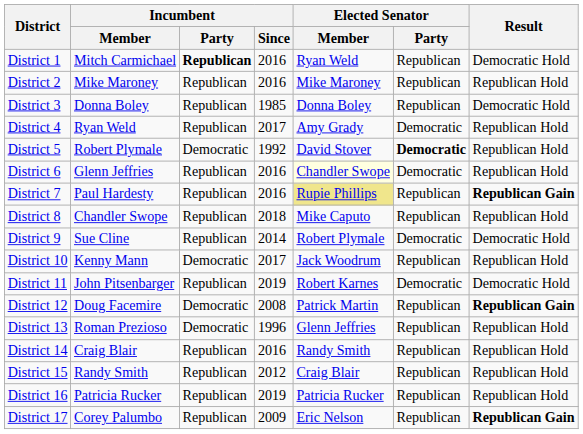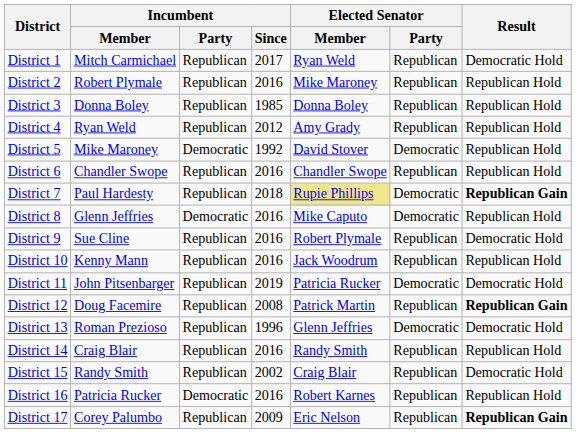 <table class="wikitable sortable">
 <tr>
 <th rowspan="2">District</th>
 <th colspan="3">Incumbent</th>
 <th colspan="2">Elected Senator</th>
 <th rowspan="2">Result</th>
 </tr>
 <tr>
 <th>Member</th>
 <th>Party</th>
 <th>Since</th>
 <th>Member</th>
 <th>Party</th>
 </tr>
 <tr>
 <td><a href='#'>District 1</a></td>
 <td><a href='#'>Mitch Carmichael</a></td>
-<td><strong>Republican</strong></td>
-<td>2016</td>
+<td>Republican</td>
+<td>2017</td>
 <td><a href='#'>Ryan Weld</a></td>
 <td>Republican</td>
 <td>Democratic Hold</td>
 </tr>
 <tr>
 <td><a href='#'>District 2</a></td>
-<td><a href='#'>Mike Maroney</a></td>
+<td><a href='#'>Robert Plymale</a></td>
 <td>Republican</td>
 <td>2016</td>
 <td><a href='#'>Mike Maroney</a></td>
 <td>Republican</td>
 <td>Republican Hold</td>
 </tr>
 <tr>
 <td><a href='#'>District 3</a></td>
 <td><a href='#'>Donna Boley</a></td>
 <td>Republican</td>
 <td>1985</td>
 <td><a href='#'>Donna Boley</a></td>
 <td>Republican</td>
-<td>Democratic Hold</td>
+<td>Republican Hold</td>
 </tr>
 <tr>
 <td><a href='#'>District 4</a></td>
 <td><a href='#'>Ryan Weld</a></td>
 <td>Republican</td>
-<td>2017</td>
+<td>2012</td>
 <td><a href='#'>Amy Grady</a></td>
+<td>Republican</td>
+<td>Republican Hold</td>
+</tr>
+<tr>
+<td><a href='#'>District 5</a></td>
+<td><a href='#'>Mike Maroney</a></td>
+<td>Democratic</td>
+<td>1992</td>
+<td><a href='#'>David Stover</a></td>
 <td>Democratic</td>
 <td>Republican Hold</td>
 </tr>
 <tr>
-<td><a href='#'>District 5</a></td>
-<td><a href='#'>Robert Plymale</a></td>
-<td>Democratic</td>
-<td>1992</td>
-<td><a href='#'>David Stover</a></td>
-<td><strong>Democratic</strong></td>
-<td>Republican Hold</td>
-</tr>
-<tr>
 <td><a href='#'>District 6</a></td>
-<td><a href='#'>Glenn Jeffries</a></td>
+<td><a href='#'>Chandler Swope</a></td>
 <td>Republican</td>
 <td>2016</td>
-<td style="background: lightyellow;"><a href='#'>Chandler Swope</a></td>
-<td>Democratic</td>
+<td><a href='#'>Chandler Swope</a></td>
+<td>Republican</td>
 <td>Republican Hold</td>
 </tr>
 <tr>
 <td><a href='#'>District 7</a></td>
 <td><a href='#'>Paul Hardesty</a></td>
 <td>Republican</td>
-<td>2016</td>
+<td>2018</td>
 <td style="background: khaki;"><a href='#'>Rupie Phillips</a></td>
-<td>Republican</td>
+<td>Democratic</td>
 <td><strong>Republican Gain</strong></td>
 </tr>
 <tr>
 <td><a href='#'>District 8</a></td>
-<td><a href='#'>Chandler Swope</a></td>
-<td>Republican</td>
-<td>2018</td>
+<td><a href='#'>Glenn Jeffries</a></td>
+<td>Democratic</td>
+<td>2016</td>
 <td><a href='#'>Mike Caputo</a></td>
-<td>Republican</td>
+<td>Democratic</td>
 <td>Republican Hold</td>
 </tr>
 <tr>
 <td><a href='#'>District 9</a></td>
 <td><a href='#'>Sue Cline</a></td>
 <td>Republican</td>
-<td>2014</td>
+<td>2016</td>
 <td><a href='#'>Robert Plymale</a></td>
-<td>Democratic</td>
+<td>Republican</td>
 <td>Democratic Hold</td>
 </tr>
 <tr>
 <td><a href='#'>District 10</a></td>
 <td><a href='#'>Kenny Mann</a></td>
-<td>Democratic</td>
-<td>2017</td>
+<td>Republican</td>
+<td>2016</td>
 <td><a href='#'>Jack Woodrum</a></td>
 <td>Republican</td>
 <td>Republican Hold</td>
 </tr>
 <tr>
 <td><a href='#'>District 11</a></td>
 <td><a href='#'>John Pitsenbarger</a></td>
 <td>Republican</td>
 <td>2019</td>
-<td><a href='#'>Robert Karnes</a></td>
+<td><a href='#'>Patricia Rucker</a></td>
 <td>Democratic</td>
 <td>Democratic Hold</td>
 </tr>
 <tr>
 <td><a href='#'>District 12</a></td>
 <td><a href='#'>Doug Facemire</a></td>
-<td>Democratic</td>
+<td>Republican</td>
 <td>2008</td>
 <td><a href='#'>Patrick Martin</a></td>
 <td>Republican</td>
 <td><strong>Republican Gain</strong></td>
 </tr>
 <tr>
 <td><a href='#'>District 13</a></td>
 <td><a href='#'>Roman Prezioso</a></td>
-<td>Democratic</td>
+<td>Republican</td>
 <td>1996</td>
 <td><a href='#'>Glenn Jeffries</a></td>
-<td>Republican</td>
-<td>Republican Hold</td>
+<td>Democratic</td>
+<td>Democratic Hold</td>
 </tr>
 <tr>
 <td><a href='#'>District 14</a></td>
 <td><a href='#'>Craig Blair</a></td>
 <td>Republican</td>
 <td>2016</td>
 <td><a href='#'>Randy Smith</a></td>
 <td>Republican</td>
 <td>Republican Hold</td>
 </tr>
 <tr>
 <td><a href='#'>District 15</a></td>
 <td><a href='#'>Randy Smith</a></td>
 <td>Republican</td>
-<td>2012</td>
+<td>2002</td>
 <td><a href='#'>Craig Blair</a></td>
 <td>Republican</td>
-<td>Republican Hold</td>
+<td>Democratic Hold</td>
 </tr>
 <tr>
 <td><a href='#'>District 16</a></td>
 <td><a href='#'>Patricia Rucker</a></td>
-<td>Republican</td>
-<td>2019</td>
-<td><a href='#'>Patricia Rucker</a></td>
+<td>Democratic</td>
+<td>2016</td>
+<td><a href='#'>Robert Karnes</a></td>
 <td>Republican</td>
 <td>Republican Hold</td>
 </tr>
 <tr>
 <td><a href='#'>District 17</a></td>
 <td><a href='#'>Corey Palumbo</a></td>
 <td>Republican</td>
 <td>2009</td>
 <td><a href='#'>Eric Nelson</a></td>
 <td>Republican</td>
 <td><strong>Republican Gain</strong></td>
 </tr>
 </table>
